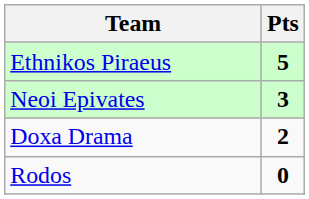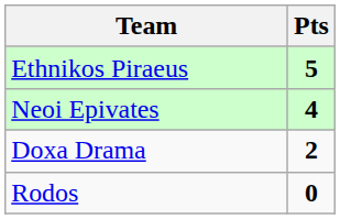 <table class="wikitable" style="text-align: center;">
 <tr>
 <th width=165>Team</th>
 <th width=20>Pts</th>
 </tr>
 <tr bgcolor="#ccffcc">
 <td align=left><a href='#'>Ethnikos Piraeus</a></td>
 <td><strong>5</strong></td>
 </tr>
 <tr bgcolor="#ccffcc">
 <td align=left><a href='#'>Neoi Epivates</a></td>
-<td><strong>3</strong></td>
+<td><strong>4</strong></td>
 </tr>
 <tr>
 <td align=left><a href='#'>Doxa Drama</a></td>
 <td><strong>2</strong></td>
 </tr>
 <tr>
 <td align=left><a href='#'>Rodos</a></td>
 <td><strong>0</strong></td>
 </tr>
 </table>
